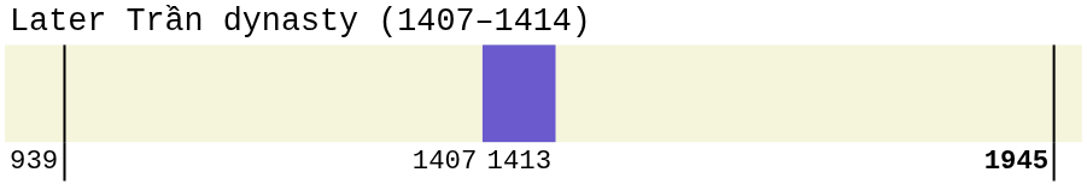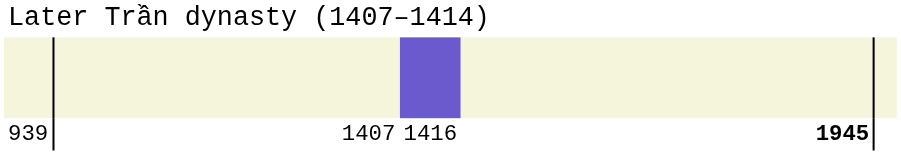 <table width="50%" cellpadding="2" cellspacing="0" style="text-align: right; font-size: 85%; border-bottom: 4px solid #FFFFFF">
 <tr>
 <td colspan="4" align="left"><big>Later Trần dynasty (1407–1414)</big></td>
 </tr>
 <tr style="background-color: #F5F5DC; height:40px;">
 <td width="10" style="border-right: 1px solid #000000"> </td>
 <td width="45%"> </td>
 <td width="1%" style="background:#6A5ACD"> </td>
 <td width="54%"> </td>
 <td width="10" style="border-left: 1px solid #000000"> </td>
 </tr>
 <tr>
 <td style="border-right: 1px solid #000000">939</td>
 <td>1407</td>
-<td>1413</td>
+<td>1416</td>
 <td><strong>1945</strong></td>
 <td style="border-left: 1px solid #000000"> </td>
 </tr>
 </table>
